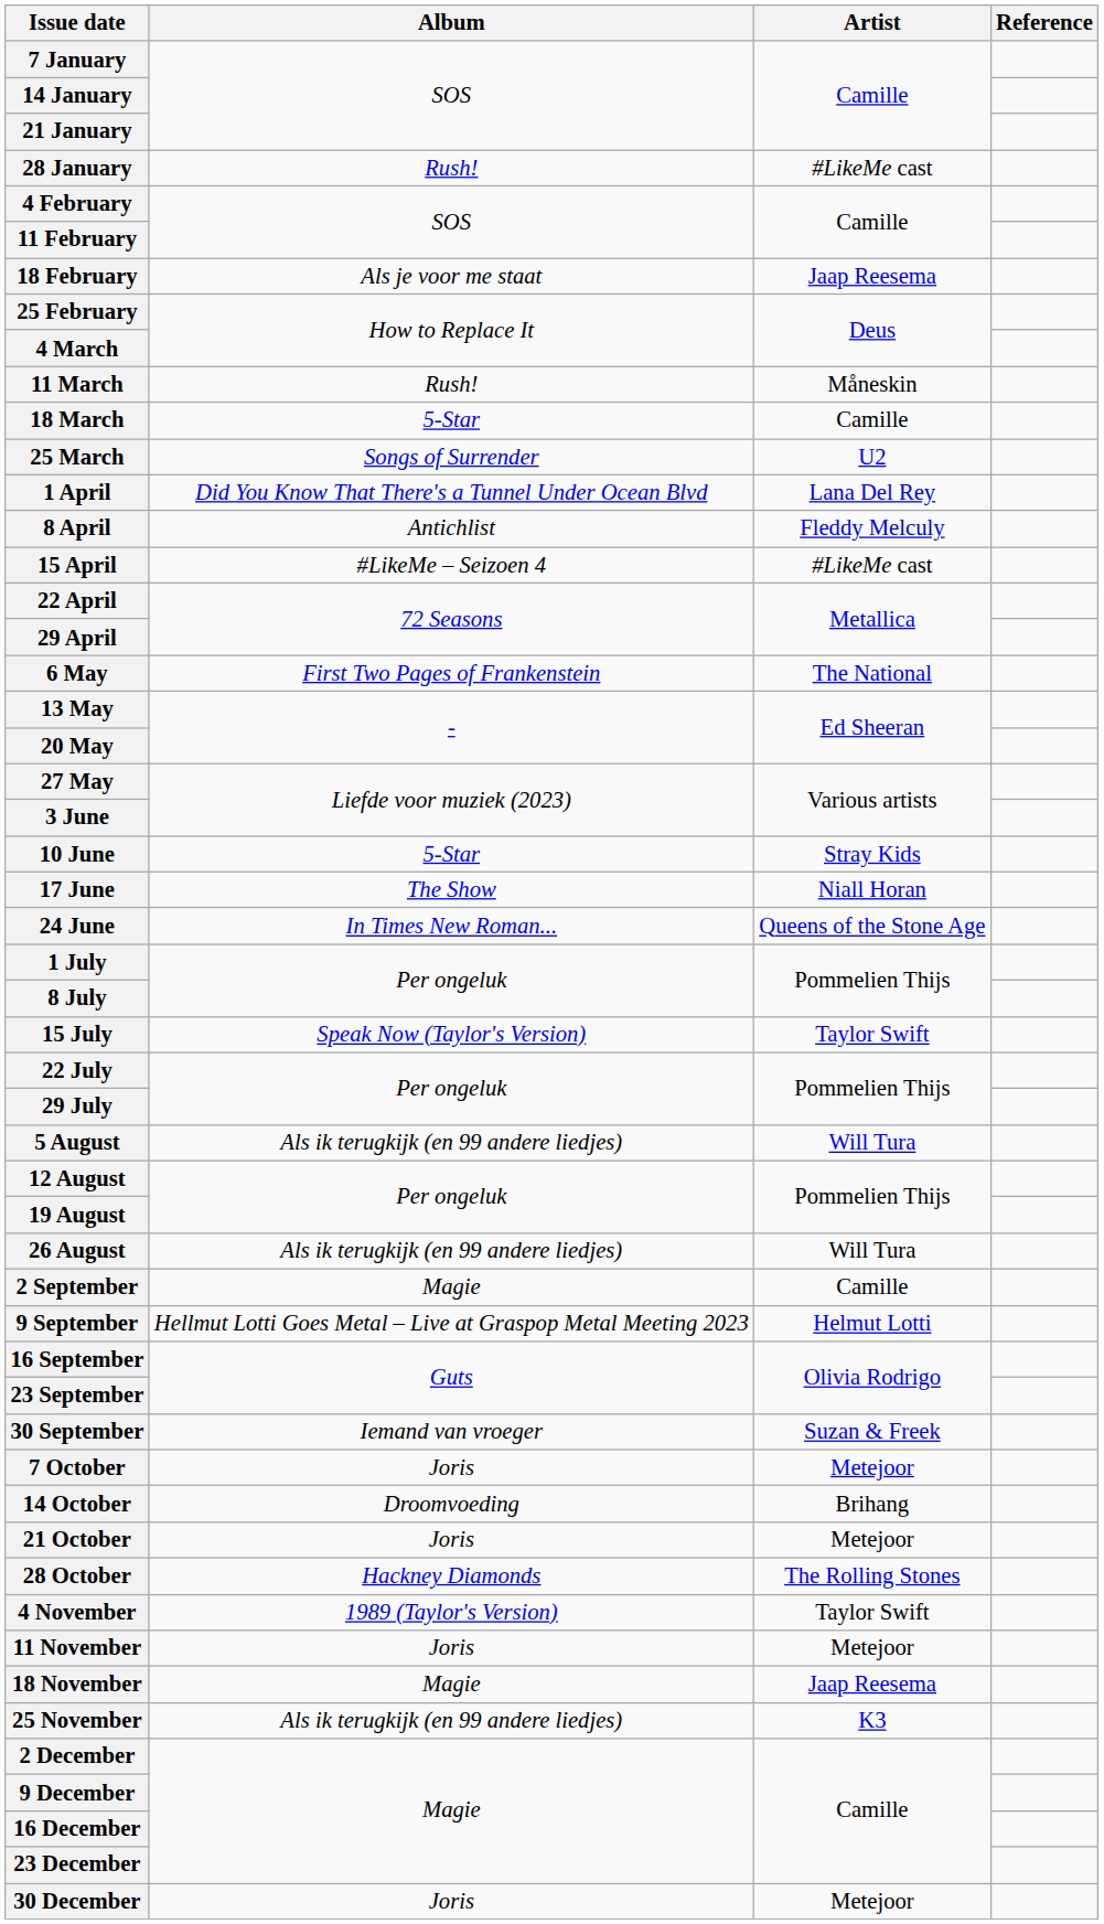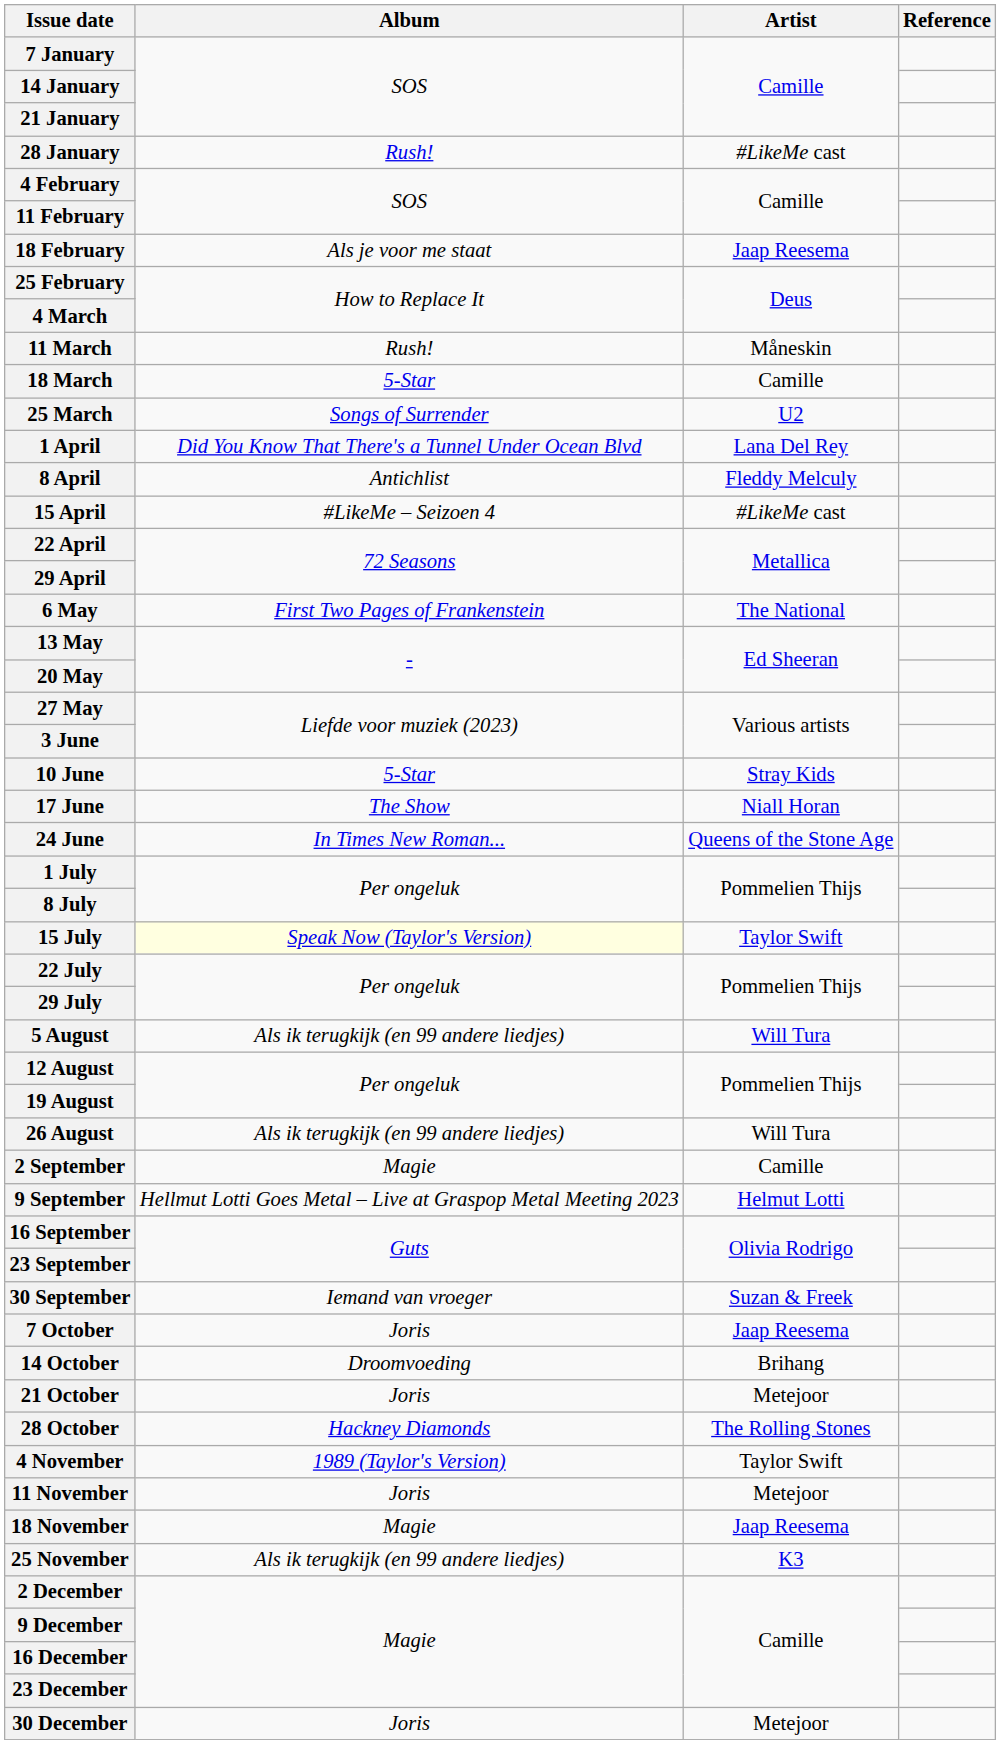 <table class="wikitable plainrowheaders" style="text-align:center">
 <tr>
 <th>Issue date</th>
 <th>Album</th>
 <th>Artist</th>
 <th>Reference</th>
 </tr>
 <tr>
 <th scope="row">7 January</th>
 <td rowspan="3"><em>SOS</em></td>
 <td rowspan="3"><a href='#'>Camille</a></td>
 <td></td>
 </tr>
 <tr>
 <th scope="row">14 January</th>
 <td></td>
 </tr>
 <tr>
 <th scope="row">21 January</th>
 <td></td>
 </tr>
 <tr>
 <th scope="row">28 January</th>
 <td><em><a href='#'>Rush!</a></em></td>
 <td><em>#LikeMe</em> cast</td>
 <td></td>
 </tr>
 <tr>
 <th scope="row">4 February</th>
 <td rowspan="2"><em>SOS</em></td>
 <td rowspan="2">Camille</td>
 <td></td>
 </tr>
 <tr>
 <th scope="row">11 February</th>
 <td></td>
 </tr>
 <tr>
 <th scope="row">18 February</th>
 <td><em>Als je voor me staat</em></td>
 <td><a href='#'>Jaap Reesema</a></td>
 <td></td>
 </tr>
 <tr>
 <th scope="row">25 February</th>
 <td rowspan="2"><em>How to Replace It</em></td>
 <td rowspan="2"><a href='#'>Deus</a></td>
 <td></td>
 </tr>
 <tr>
 <th scope="row">4 March</th>
 <td></td>
 </tr>
 <tr>
 <th scope="row">11 March</th>
 <td><em>Rush!</em></td>
 <td>Måneskin</td>
 <td></td>
 </tr>
 <tr>
 <th scope="row">18 March</th>
 <td><em><a href='#'>5-Star</a></em></td>
 <td>Camille</td>
 <td></td>
 </tr>
 <tr>
 <th scope="row">25 March</th>
 <td><em><a href='#'>Songs of Surrender</a></em></td>
 <td><a href='#'>U2</a></td>
 <td></td>
 </tr>
 <tr>
 <th scope="row">1 April</th>
 <td><em><a href='#'>Did You Know That There's a Tunnel Under Ocean Blvd</a></em></td>
 <td><a href='#'>Lana Del Rey</a></td>
 <td></td>
 </tr>
 <tr>
 <th scope="row">8 April</th>
 <td><em>Antichlist</em></td>
 <td><a href='#'>Fleddy Melculy</a></td>
 <td></td>
 </tr>
 <tr>
 <th scope="row">15 April</th>
 <td><em>#LikeMe – Seizoen 4</em></td>
 <td><em>#LikeMe</em> cast</td>
 <td></td>
 </tr>
 <tr>
 <th scope="row">22 April</th>
 <td rowspan="2"><em><a href='#'>72 Seasons</a></em></td>
 <td rowspan="2"><a href='#'>Metallica</a></td>
 <td></td>
 </tr>
 <tr>
 <th scope="row">29 April</th>
 <td></td>
 </tr>
 <tr>
 <th scope="row">6 May</th>
 <td><em><a href='#'>First Two Pages of Frankenstein</a></em></td>
 <td><a href='#'>The National</a></td>
 <td></td>
 </tr>
 <tr>
 <th scope="row">13 May</th>
 <td rowspan="2"><em><a href='#'>-</a></em></td>
 <td rowspan="2"><a href='#'>Ed Sheeran</a></td>
 <td></td>
 </tr>
 <tr>
 <th scope="row">20 May</th>
 <td></td>
 </tr>
 <tr>
 <th scope="row">27 May</th>
 <td rowspan="2"><em>Liefde voor muziek (2023)</em></td>
 <td rowspan="2">Various artists</td>
 <td></td>
 </tr>
 <tr>
 <th scope="row">3 June</th>
 <td></td>
 </tr>
 <tr>
 <th scope="row">10 June</th>
 <td><em><a href='#'>5-Star</a></em></td>
 <td><a href='#'>Stray Kids</a></td>
 <td></td>
 </tr>
 <tr>
 <th scope="row">17 June</th>
 <td><em><a href='#'>The Show</a></em></td>
 <td><a href='#'>Niall Horan</a></td>
 <td></td>
 </tr>
 <tr>
 <th scope="row">24 June</th>
 <td><em><a href='#'>In Times New Roman...</a></em></td>
 <td><a href='#'>Queens of the Stone Age</a></td>
 <td></td>
 </tr>
 <tr>
 <th scope="row">1 July</th>
 <td rowspan="2"><em>Per ongeluk</em></td>
 <td rowspan="2">Pommelien Thijs</td>
 <td></td>
 </tr>
 <tr>
 <th scope="row">8 July</th>
 <td></td>
 </tr>
 <tr>
 <th scope="row">15 July</th>
-<td><em><a href='#'>Speak Now (Taylor's Version)</a></em></td>
+<td style="background: lightyellow;"><em><a href='#'>Speak Now (Taylor's Version)</a></em></td>
 <td><a href='#'>Taylor Swift</a></td>
 <td></td>
 </tr>
 <tr>
 <th scope="row">22 July</th>
 <td rowspan="2"><em>Per ongeluk</em></td>
 <td rowspan="2">Pommelien Thijs</td>
 <td></td>
 </tr>
 <tr>
 <th scope="row">29 July</th>
 <td></td>
 </tr>
 <tr>
 <th scope="row">5 August</th>
 <td><em>Als ik terugkijk (en 99 andere liedjes)</em></td>
 <td><a href='#'>Will Tura</a></td>
 <td></td>
 </tr>
 <tr>
 <th scope="row">12 August</th>
 <td rowspan="2"><em>Per ongeluk</em></td>
 <td rowspan="2">Pommelien Thijs</td>
 <td></td>
 </tr>
 <tr>
 <th scope="row">19 August</th>
 <td></td>
 </tr>
 <tr>
 <th scope="row">26 August</th>
 <td><em>Als ik terugkijk (en 99 andere liedjes)</em></td>
 <td>Will Tura</td>
 <td></td>
 </tr>
 <tr>
 <th scope="row">2 September</th>
 <td><em>Magie</em></td>
 <td>Camille</td>
 <td></td>
 </tr>
 <tr>
 <th scope="row">9 September</th>
 <td><em>Hellmut Lotti Goes Metal – Live at Graspop Metal Meeting 2023</em></td>
 <td><a href='#'>Helmut Lotti</a></td>
 <td></td>
 </tr>
 <tr>
 <th scope="row">16 September</th>
 <td rowspan="2"><em><a href='#'>Guts</a></em></td>
 <td rowspan="2"><a href='#'>Olivia Rodrigo</a></td>
 <td></td>
 </tr>
 <tr>
 <th scope="row">23 September</th>
 <td></td>
 </tr>
 <tr>
 <th scope="row">30 September</th>
 <td><em>Iemand van vroeger</em></td>
 <td><a href='#'>Suzan & Freek</a></td>
 <td></td>
 </tr>
 <tr>
 <th scope="row">7 October</th>
 <td><em>Joris</em></td>
-<td><a href='#'>Metejoor</a></td>
+<td><a href='#'>Jaap Reesema</a></td>
 <td></td>
 </tr>
 <tr>
 <th scope="row">14 October</th>
 <td><em>Droomvoeding</em></td>
 <td>Brihang</td>
 <td></td>
 </tr>
 <tr>
 <th scope="row">21 October</th>
 <td><em>Joris</em></td>
 <td>Metejoor</td>
 <td></td>
 </tr>
 <tr>
 <th scope="row">28 October</th>
 <td><em><a href='#'>Hackney Diamonds</a></em></td>
 <td><a href='#'>The Rolling Stones</a></td>
 <td></td>
 </tr>
 <tr>
 <th scope="row">4 November</th>
 <td><em><a href='#'>1989 (Taylor's Version)</a></em></td>
 <td>Taylor Swift</td>
 <td></td>
 </tr>
 <tr>
 <th scope="row">11 November</th>
 <td><em>Joris</em></td>
 <td>Metejoor</td>
 <td></td>
 </tr>
 <tr>
 <th scope="row">18 November</th>
 <td><em>Magie</em></td>
 <td><a href='#'>Jaap Reesema</a></td>
 <td></td>
 </tr>
 <tr>
 <th scope="row">25 November</th>
 <td><em>Als ik terugkijk (en 99 andere liedjes)</em></td>
 <td><a href='#'>K3</a></td>
 <td></td>
 </tr>
 <tr>
 <th scope="row">2 December</th>
 <td rowspan="4"><em>Magie</em></td>
 <td rowspan="4">Camille</td>
 <td></td>
 </tr>
 <tr>
 <th scope="row">9 December</th>
 <td></td>
 </tr>
 <tr>
 <th scope="row">16 December</th>
 <td></td>
 </tr>
 <tr>
 <th scope="row">23 December</th>
 <td></td>
 </tr>
 <tr>
 <th scope="row">30 December</th>
 <td><em>Joris</em></td>
 <td>Metejoor</td>
 <td></td>
 </tr>
 </table>
